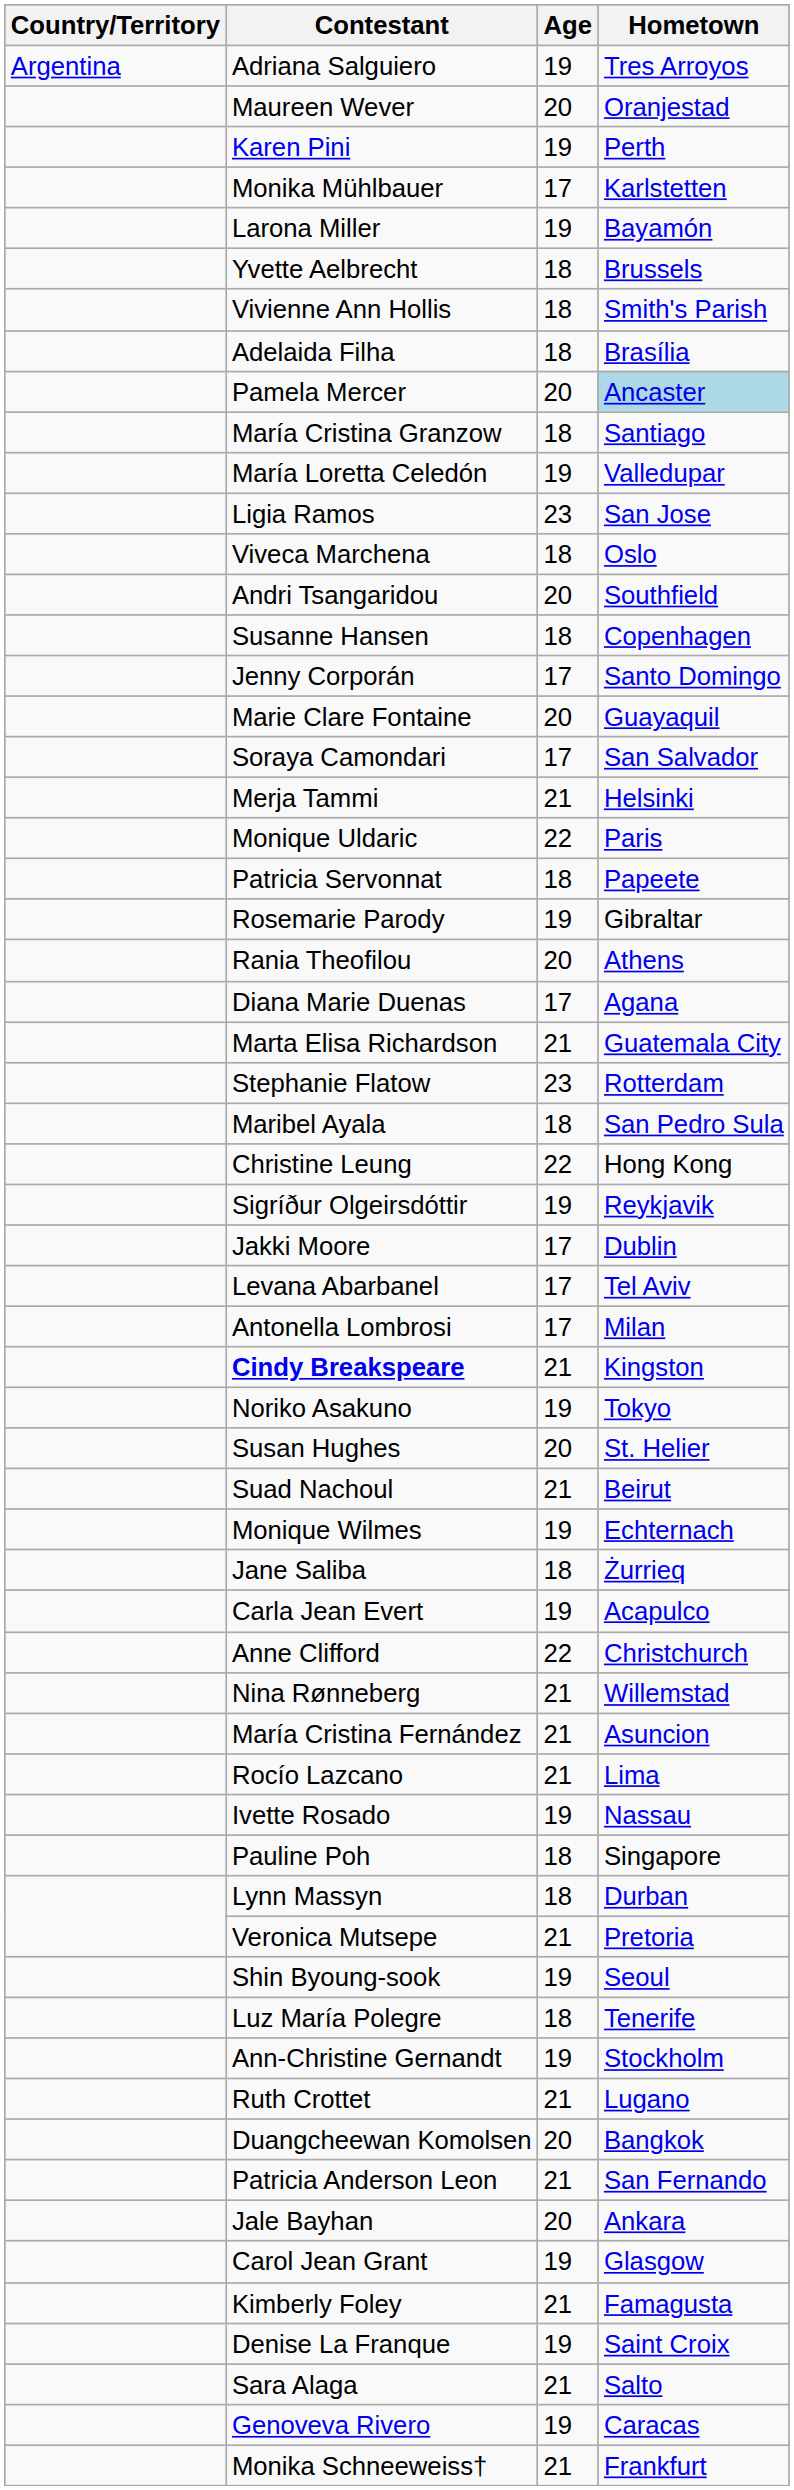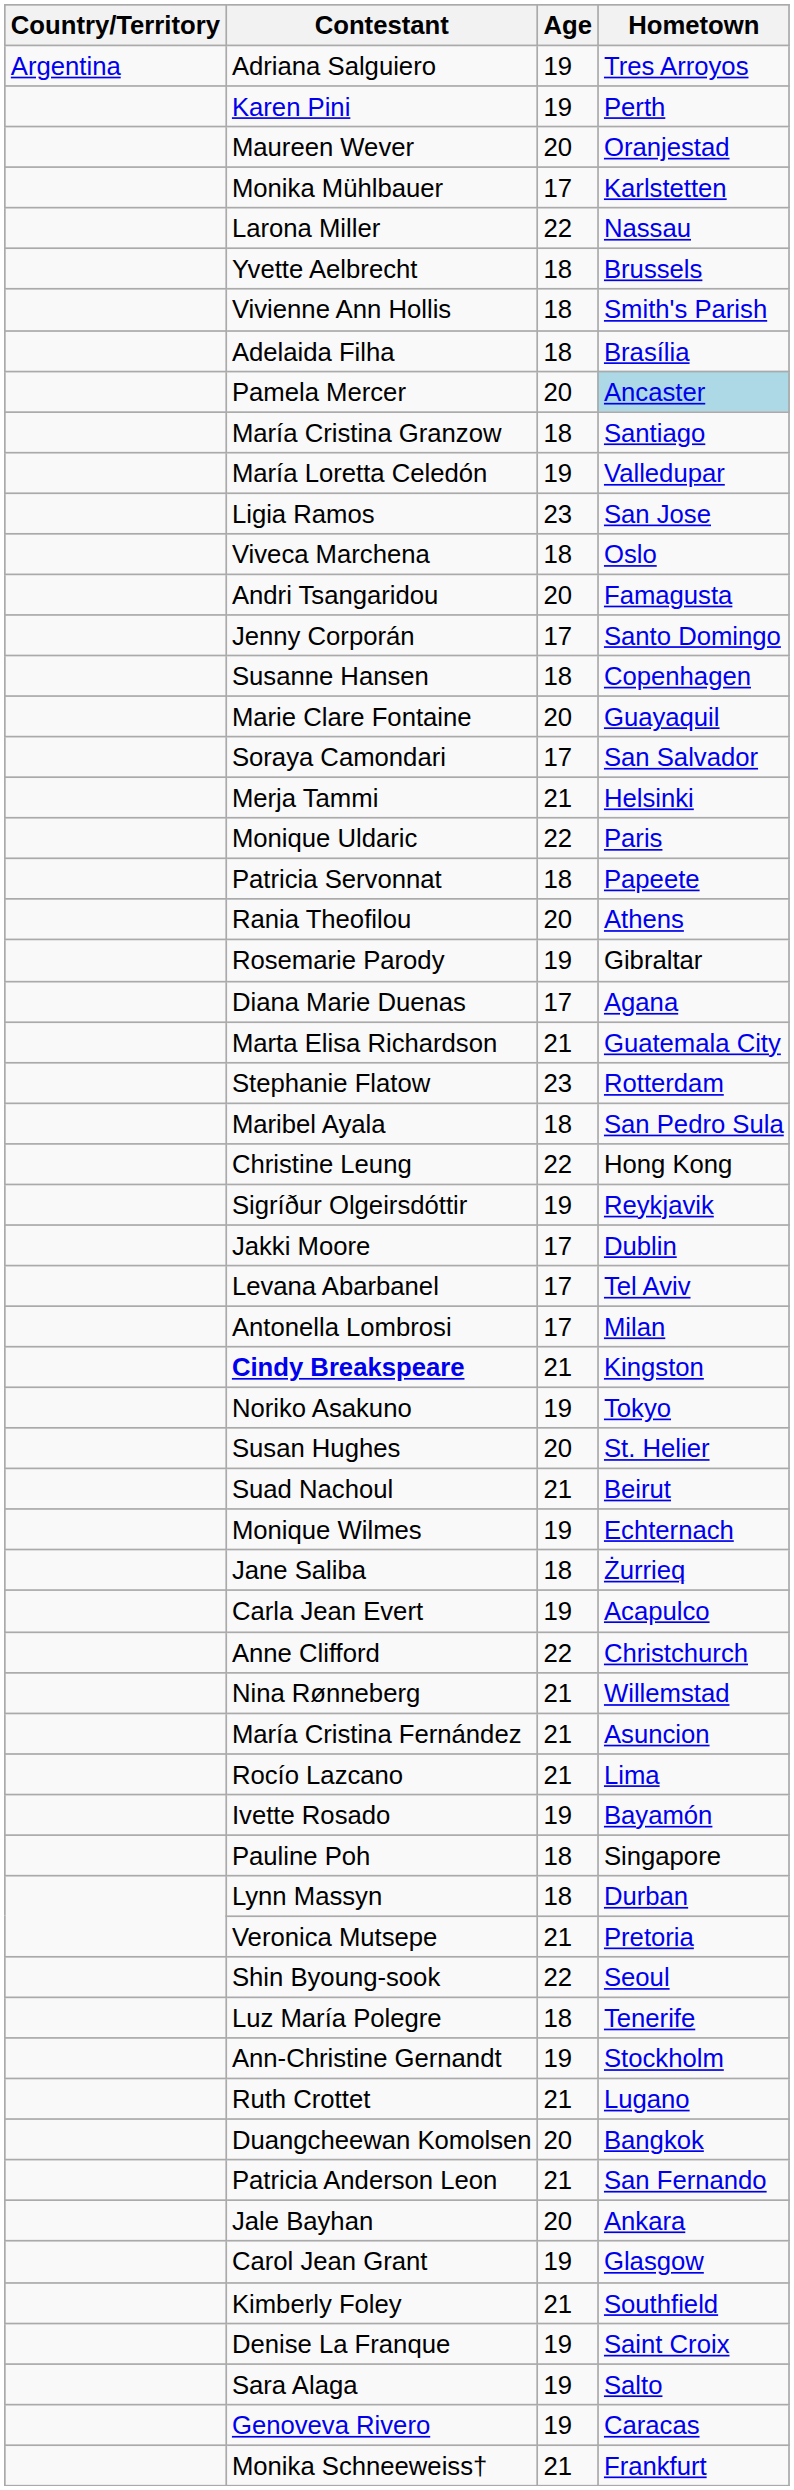 <table class="wikitable sortable" style="font-size: 95%;">
 <tr>
 <th>Country/Territory</th>
 <th>Contestant</th>
 <th>Age</th>
 <th>Hometown</th>
 </tr>
 <tr>
 <td> <a href='#'>Argentina</a></td>
 <td>Adriana Salguiero</td>
 <td>19</td>
 <td><a href='#'>Tres Arroyos</a></td>
 </tr>
 <tr>
 <td></td>
+<td><a href='#'>Karen Pini</a></td>
+<td>19</td>
+<td><a href='#'>Perth</a></td>
+</tr>
+<tr>
+<td></td>
 <td>Maureen Wever</td>
 <td>20</td>
 <td><a href='#'>Oranjestad</a></td>
-</tr>
-<tr>
-<td></td>
-<td><a href='#'>Karen Pini</a></td>
-<td>19</td>
-<td><a href='#'>Perth</a></td>
 </tr>
 <tr>
 <td></td>
 <td>Monika Mühlbauer</td>
 <td>17</td>
 <td><a href='#'>Karlstetten</a></td>
 </tr>
 <tr>
 <td></td>
 <td>Larona Miller</td>
-<td>19</td>
-<td><a href='#'>Bayamón</a></td>
+<td>22</td>
+<td><a href='#'>Nassau</a></td>
 </tr>
 <tr>
 <td></td>
 <td>Yvette Aelbrecht</td>
 <td>18</td>
 <td><a href='#'>Brussels</a></td>
 </tr>
 <tr>
 <td></td>
 <td>Vivienne Ann Hollis</td>
 <td>18</td>
 <td><a href='#'>Smith's Parish</a></td>
 </tr>
 <tr>
 <td></td>
 <td>Adelaida Filha</td>
 <td>18</td>
 <td><a href='#'>Brasília</a></td>
 </tr>
 <tr>
 <td></td>
 <td>Pamela Mercer</td>
 <td>20</td>
 <td style="background: lightblue;"><a href='#'>Ancaster</a></td>
 </tr>
 <tr>
 <td></td>
 <td>María Cristina Granzow</td>
 <td>18</td>
 <td><a href='#'>Santiago</a></td>
 </tr>
 <tr>
 <td></td>
 <td>María Loretta Celedón</td>
 <td>19</td>
 <td><a href='#'>Valledupar</a></td>
 </tr>
 <tr>
 <td></td>
 <td>Ligia Ramos</td>
 <td>23</td>
 <td><a href='#'>San Jose</a></td>
 </tr>
 <tr>
 <td></td>
 <td>Viveca Marchena</td>
 <td>18</td>
 <td><a href='#'>Oslo</a></td>
 </tr>
 <tr>
 <td></td>
 <td>Andri Tsangaridou</td>
 <td>20</td>
-<td><a href='#'>Southfield</a></td>
+<td><a href='#'>Famagusta</a></td>
+</tr>
+<tr>
+<td></td>
+<td>Jenny Corporán</td>
+<td>17</td>
+<td><a href='#'>Santo Domingo</a></td>
 </tr>
 <tr>
 <td></td>
 <td>Susanne Hansen</td>
 <td>18</td>
 <td><a href='#'>Copenhagen</a></td>
-</tr>
-<tr>
-<td></td>
-<td>Jenny Corporán</td>
-<td>17</td>
-<td><a href='#'>Santo Domingo</a></td>
 </tr>
 <tr>
 <td></td>
 <td>Marie Clare Fontaine</td>
 <td>20</td>
 <td><a href='#'>Guayaquil</a></td>
 </tr>
 <tr>
 <td></td>
 <td>Soraya Camondari</td>
 <td>17</td>
 <td><a href='#'>San Salvador</a></td>
 </tr>
 <tr>
 <td></td>
 <td>Merja Tammi</td>
 <td>21</td>
 <td><a href='#'>Helsinki</a></td>
 </tr>
 <tr>
 <td></td>
 <td>Monique Uldaric</td>
 <td>22</td>
 <td><a href='#'>Paris</a></td>
 </tr>
 <tr>
 <td></td>
 <td>Patricia Servonnat</td>
 <td>18</td>
 <td><a href='#'>Papeete</a></td>
 </tr>
 <tr>
 <td></td>
+<td>Rania Theofilou</td>
+<td>20</td>
+<td><a href='#'>Athens</a></td>
+</tr>
+<tr>
+<td></td>
 <td>Rosemarie Parody</td>
 <td>19</td>
 <td>Gibraltar</td>
-</tr>
-<tr>
-<td></td>
-<td>Rania Theofilou</td>
-<td>20</td>
-<td><a href='#'>Athens</a></td>
 </tr>
 <tr>
 <td></td>
 <td>Diana Marie Duenas</td>
 <td>17</td>
 <td><a href='#'>Agana</a></td>
 </tr>
 <tr>
 <td></td>
 <td>Marta Elisa Richardson</td>
 <td>21</td>
 <td><a href='#'>Guatemala City</a></td>
 </tr>
 <tr>
 <td></td>
 <td>Stephanie Flatow</td>
 <td>23</td>
 <td><a href='#'>Rotterdam</a></td>
 </tr>
 <tr>
 <td></td>
 <td>Maribel Ayala</td>
 <td>18</td>
 <td><a href='#'>San Pedro Sula</a></td>
 </tr>
 <tr>
 <td></td>
 <td>Christine Leung</td>
 <td>22</td>
 <td>Hong Kong</td>
 </tr>
 <tr>
 <td></td>
 <td>Sigríður Olgeirsdóttir</td>
 <td>19</td>
 <td><a href='#'>Reykjavik</a></td>
 </tr>
 <tr>
 <td></td>
 <td>Jakki Moore</td>
 <td>17</td>
 <td><a href='#'>Dublin</a></td>
 </tr>
 <tr>
 <td></td>
 <td>Levana Abarbanel</td>
 <td>17</td>
 <td><a href='#'>Tel Aviv</a></td>
 </tr>
 <tr>
 <td></td>
 <td>Antonella Lombrosi</td>
 <td>17</td>
 <td><a href='#'>Milan</a></td>
 </tr>
 <tr>
 <td><strong></strong></td>
 <td><strong><a href='#'>Cindy Breakspeare</a></strong></td>
 <td>21</td>
 <td><a href='#'>Kingston</a></td>
 </tr>
 <tr>
 <td></td>
 <td>Noriko Asakuno</td>
 <td>19</td>
 <td><a href='#'>Tokyo</a></td>
 </tr>
 <tr>
 <td></td>
 <td>Susan Hughes</td>
 <td>20</td>
 <td><a href='#'>St. Helier</a></td>
 </tr>
 <tr>
 <td></td>
 <td>Suad Nachoul</td>
 <td>21</td>
 <td><a href='#'>Beirut</a></td>
 </tr>
 <tr>
 <td></td>
 <td>Monique Wilmes</td>
 <td>19</td>
 <td><a href='#'>Echternach</a></td>
 </tr>
 <tr>
 <td></td>
 <td>Jane Saliba</td>
 <td>18</td>
 <td><a href='#'>Żurrieq</a></td>
 </tr>
 <tr>
 <td></td>
 <td>Carla Jean Evert</td>
 <td>19</td>
 <td><a href='#'>Acapulco</a></td>
 </tr>
 <tr>
 <td></td>
 <td>Anne Clifford</td>
 <td>22</td>
 <td><a href='#'>Christchurch</a></td>
 </tr>
 <tr>
 <td></td>
 <td>Nina Rønneberg</td>
 <td>21</td>
 <td><a href='#'>Willemstad</a></td>
 </tr>
 <tr>
 <td></td>
 <td>María Cristina Fernández</td>
 <td>21</td>
 <td><a href='#'>Asuncion</a></td>
 </tr>
 <tr>
 <td></td>
 <td>Rocío Lazcano</td>
 <td>21</td>
 <td><a href='#'>Lima</a></td>
 </tr>
 <tr>
 <td></td>
 <td>Ivette Rosado</td>
 <td>19</td>
-<td><a href='#'>Nassau</a></td>
+<td><a href='#'>Bayamón</a></td>
 </tr>
 <tr>
 <td></td>
 <td>Pauline Poh</td>
 <td>18</td>
 <td>Singapore</td>
 </tr>
 <tr>
 <td rowspan="2"></td>
 <td>Lynn Massyn</td>
 <td>18</td>
 <td><a href='#'>Durban</a></td>
 </tr>
 <tr>
 <td>Veronica Mutsepe</td>
 <td>21</td>
 <td><a href='#'>Pretoria</a></td>
 </tr>
 <tr>
 <td></td>
 <td>Shin Byoung-sook</td>
-<td>19</td>
+<td>22</td>
 <td><a href='#'>Seoul</a></td>
 </tr>
 <tr>
 <td></td>
 <td>Luz María Polegre</td>
 <td>18</td>
 <td><a href='#'>Tenerife</a></td>
 </tr>
 <tr>
 <td></td>
 <td>Ann-Christine Gernandt</td>
 <td>19</td>
 <td><a href='#'>Stockholm</a></td>
 </tr>
 <tr>
 <td></td>
 <td>Ruth Crottet</td>
 <td>21</td>
 <td><a href='#'>Lugano</a></td>
 </tr>
 <tr>
 <td></td>
 <td>Duangcheewan Komolsen</td>
 <td>20</td>
 <td><a href='#'>Bangkok</a></td>
 </tr>
 <tr>
 <td></td>
 <td>Patricia Anderson Leon</td>
 <td>21</td>
 <td><a href='#'>San Fernando</a></td>
 </tr>
 <tr>
 <td></td>
 <td>Jale Bayhan</td>
 <td>20</td>
 <td><a href='#'>Ankara</a></td>
 </tr>
 <tr>
 <td></td>
 <td>Carol Jean Grant</td>
 <td>19</td>
 <td><a href='#'>Glasgow</a></td>
 </tr>
 <tr>
 <td></td>
 <td>Kimberly Foley</td>
 <td>21</td>
-<td><a href='#'>Famagusta</a></td>
+<td><a href='#'>Southfield</a></td>
 </tr>
 <tr>
 <td></td>
 <td>Denise La Franque</td>
 <td>19</td>
 <td><a href='#'>Saint Croix</a></td>
 </tr>
 <tr>
 <td></td>
 <td>Sara Alaga</td>
-<td>21</td>
+<td>19</td>
 <td><a href='#'>Salto</a></td>
 </tr>
 <tr>
 <td></td>
 <td><a href='#'>Genoveva Rivero</a></td>
 <td>19</td>
 <td><a href='#'>Caracas</a></td>
 </tr>
 <tr>
 <td></td>
 <td>Monika Schneeweiss†</td>
 <td>21</td>
 <td><a href='#'>Frankfurt</a></td>
 </tr>
 <tr>
 </tr>
 </table>
